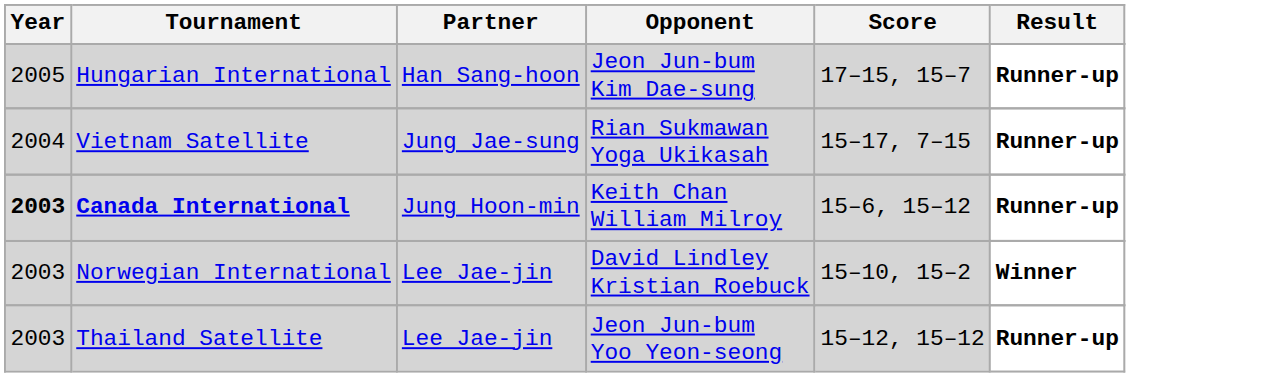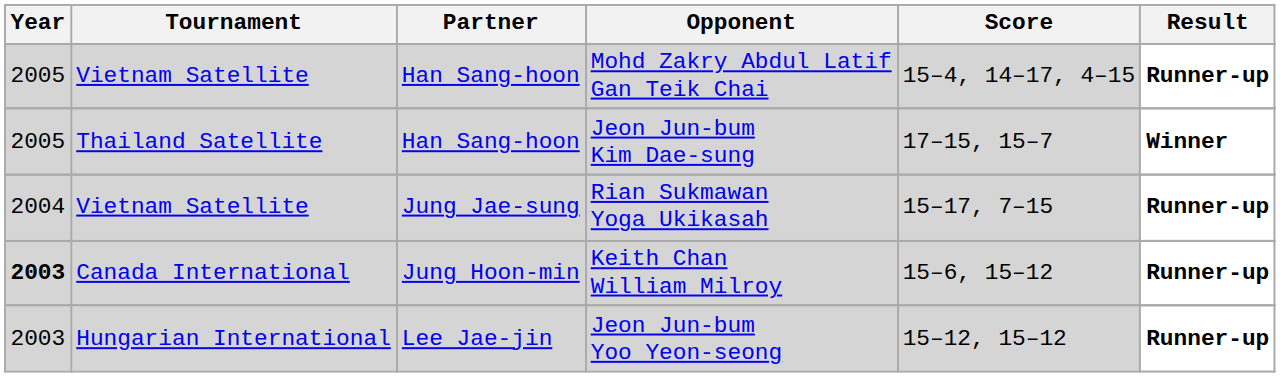 <table class="sortable wikitable" style="font-size: 90%;">
 <tr>
 <th>Year</th>
 <th>Tournament</th>
 <th>Partner</th>
 <th>Opponent</th>
 <th>Score</th>
 <th>Result</th>
 </tr>
 <tr>
 </tr>
+<tr style="background:#D5D5D5">
+<td align="center">2005</td>
+<td align="left"><a href='#'>Vietnam Satellite</a></td>
+<td align="left"> <a href='#'>Han Sang-hoon</a></td>
+<td align="left"> <a href='#'>Mohd Zakry Abdul Latif</a> <br>  <a href='#'>Gan Teik Chai</a></td>
+<td align="left">15–4, 14–17, 4–15</td>
+<td style="text-align:left; background:white"> <strong>Runner-up</strong></td>
+</tr>
 <tr>
 </tr>
 <tr style="background:#D5D5D5">
 <td align="center">2005</td>
-<td align="left"><a href='#'>Hungarian International</a></td>
+<td align="left"><a href='#'>Thailand Satellite</a></td>
 <td align="left"> <a href='#'>Han Sang-hoon</a></td>
 <td align="left"> <a href='#'>Jeon Jun-bum</a> <br>  <a href='#'>Kim Dae-sung</a></td>
 <td align="left">17–15, 15–7</td>
-<td style="text-align:left; background:white"> <strong>Runner-up</strong></td>
+<td style="text-align:left; background:white"> <strong>Winner</strong></td>
 </tr>
 <tr>
 </tr>
 <tr style="background:#D5D5D5">
 <td align="center">2004</td>
 <td align="left"><a href='#'>Vietnam Satellite</a></td>
 <td align="left"> <a href='#'>Jung Jae-sung</a></td>
 <td align="left"> <a href='#'>Rian Sukmawan</a> <br>  <a href='#'>Yoga Ukikasah</a></td>
 <td align="left">15–17, 7–15</td>
 <td style="text-align:left; background:white"> <strong>Runner-up</strong></td>
 </tr>
 <tr>
 </tr>
 <tr style="background:#D5D5D5">
 <td align="center"><strong>2003</strong></td>
-<td align="left"><strong><a href='#'>Canada International</a></strong></td>
+<td align="left"><a href='#'>Canada International</a></td>
 <td align="left"> <a href='#'>Jung Hoon-min</a></td>
 <td align="left"> <a href='#'>Keith Chan</a> <br>  <a href='#'>William Milroy</a></td>
 <td align="left">15–6, 15–12</td>
 <td style="text-align:left; background:white"> <strong>Runner-up</strong></td>
 </tr>
 <tr>
 </tr>
-<tr style="background:#D5D5D5">
-<td align="center">2003</td>
-<td align="left"><a href='#'>Norwegian International</a></td>
-<td align="left"> <a href='#'>Lee Jae-jin</a></td>
-<td align="left"> <a href='#'>David Lindley</a> <br>  <a href='#'>Kristian Roebuck</a></td>
-<td align="left">15–10, 15–2</td>
-<td style="text-align:left; background:white"> <strong>Winner</strong></td>
-</tr>
 <tr>
 </tr>
 <tr style="background:#D5D5D5">
 <td align="center">2003</td>
-<td align="left"><a href='#'>Thailand Satellite</a></td>
+<td align="left"><a href='#'>Hungarian International</a></td>
 <td align="left"> <a href='#'>Lee Jae-jin</a></td>
 <td align="left"> <a href='#'>Jeon Jun-bum</a> <br>  <a href='#'>Yoo Yeon-seong</a></td>
 <td align="left">15–12, 15–12</td>
 <td style="text-align:left; background:white"> <strong>Runner-up</strong></td>
 </tr>
 </table>
